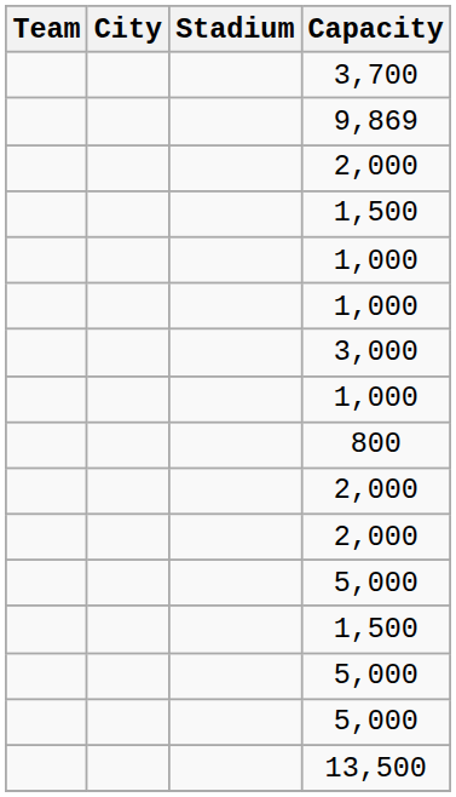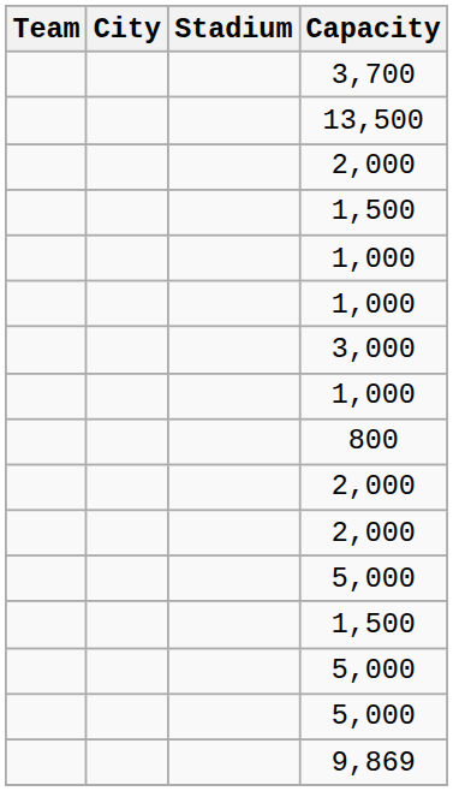 <table class="wikitable sortable">
 <tr>
 <th>Team</th>
 <th>City</th>
 <th>Stadium</th>
 <th>Capacity</th>
 </tr>
 <tr>
 <td></td>
 <td></td>
 <td></td>
 <td style="text-align:center">3,700</td>
 </tr>
 <tr>
 <td></td>
 <td></td>
 <td></td>
-<td style="text-align:center">9,869</td>
+<td style="text-align:center">13,500</td>
 </tr>
 <tr>
 <td></td>
 <td></td>
 <td></td>
 <td style="text-align:center">2,000</td>
 </tr>
 <tr>
 <td></td>
 <td></td>
 <td></td>
 <td style="text-align:center">1,500</td>
 </tr>
 <tr>
 <td></td>
 <td></td>
 <td></td>
 <td style="text-align:center">1,000</td>
 </tr>
 <tr>
 <td></td>
 <td></td>
 <td></td>
 <td style="text-align:center">1,000</td>
 </tr>
 <tr>
 <td></td>
 <td></td>
 <td></td>
 <td style="text-align:center">3,000</td>
 </tr>
 <tr>
 <td></td>
 <td></td>
 <td></td>
 <td style="text-align:center">1,000</td>
 </tr>
 <tr>
 <td></td>
 <td></td>
 <td></td>
 <td style="text-align:center">800</td>
 </tr>
 <tr>
 <td></td>
 <td></td>
 <td></td>
 <td style="text-align:center">2,000</td>
 </tr>
 <tr>
 <td></td>
 <td></td>
 <td></td>
 <td style="text-align:center">2,000</td>
 </tr>
 <tr>
 <td></td>
 <td></td>
 <td></td>
 <td style="text-align:center">5,000</td>
 </tr>
 <tr>
 <td></td>
 <td></td>
 <td></td>
 <td style="text-align:center">1,500</td>
 </tr>
 <tr>
 <td></td>
 <td></td>
 <td></td>
 <td style="text-align:center">5,000</td>
 </tr>
 <tr>
 <td></td>
 <td></td>
 <td></td>
 <td style="text-align:center">5,000</td>
 </tr>
 <tr>
 <td></td>
 <td></td>
 <td></td>
-<td style="text-align:center">13,500</td>
+<td style="text-align:center">9,869</td>
 </tr>
 <tr>
 </tr>
 </table>
